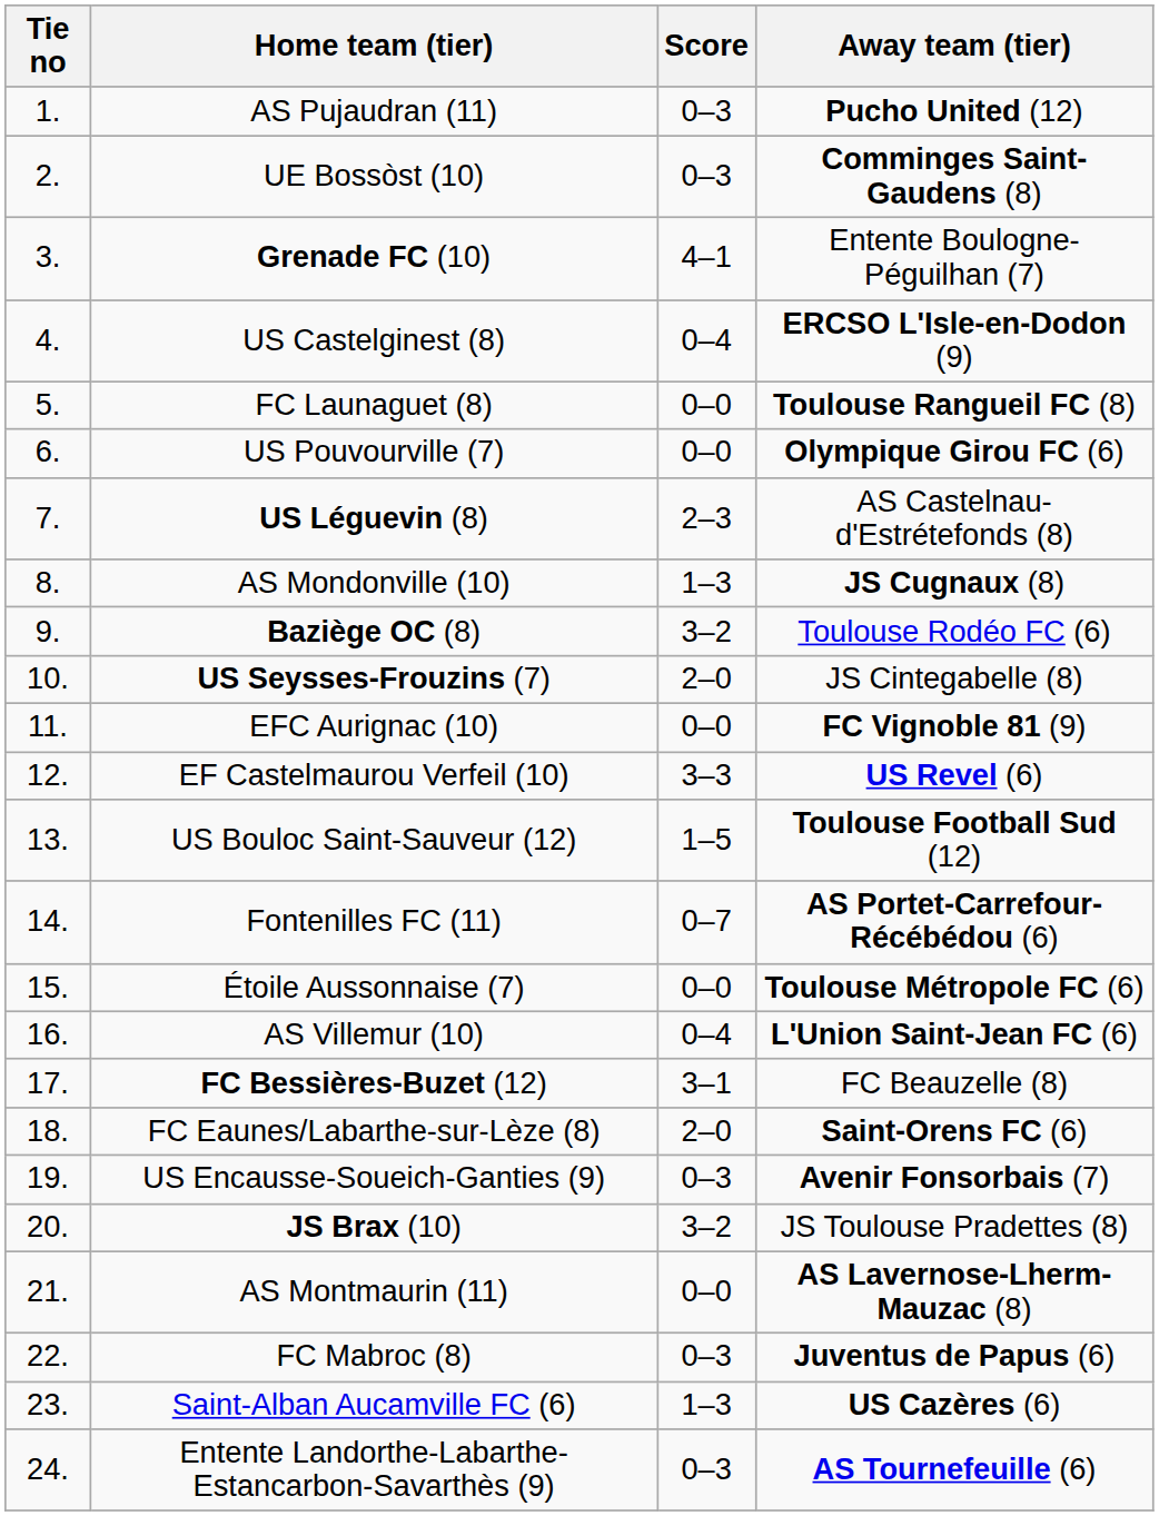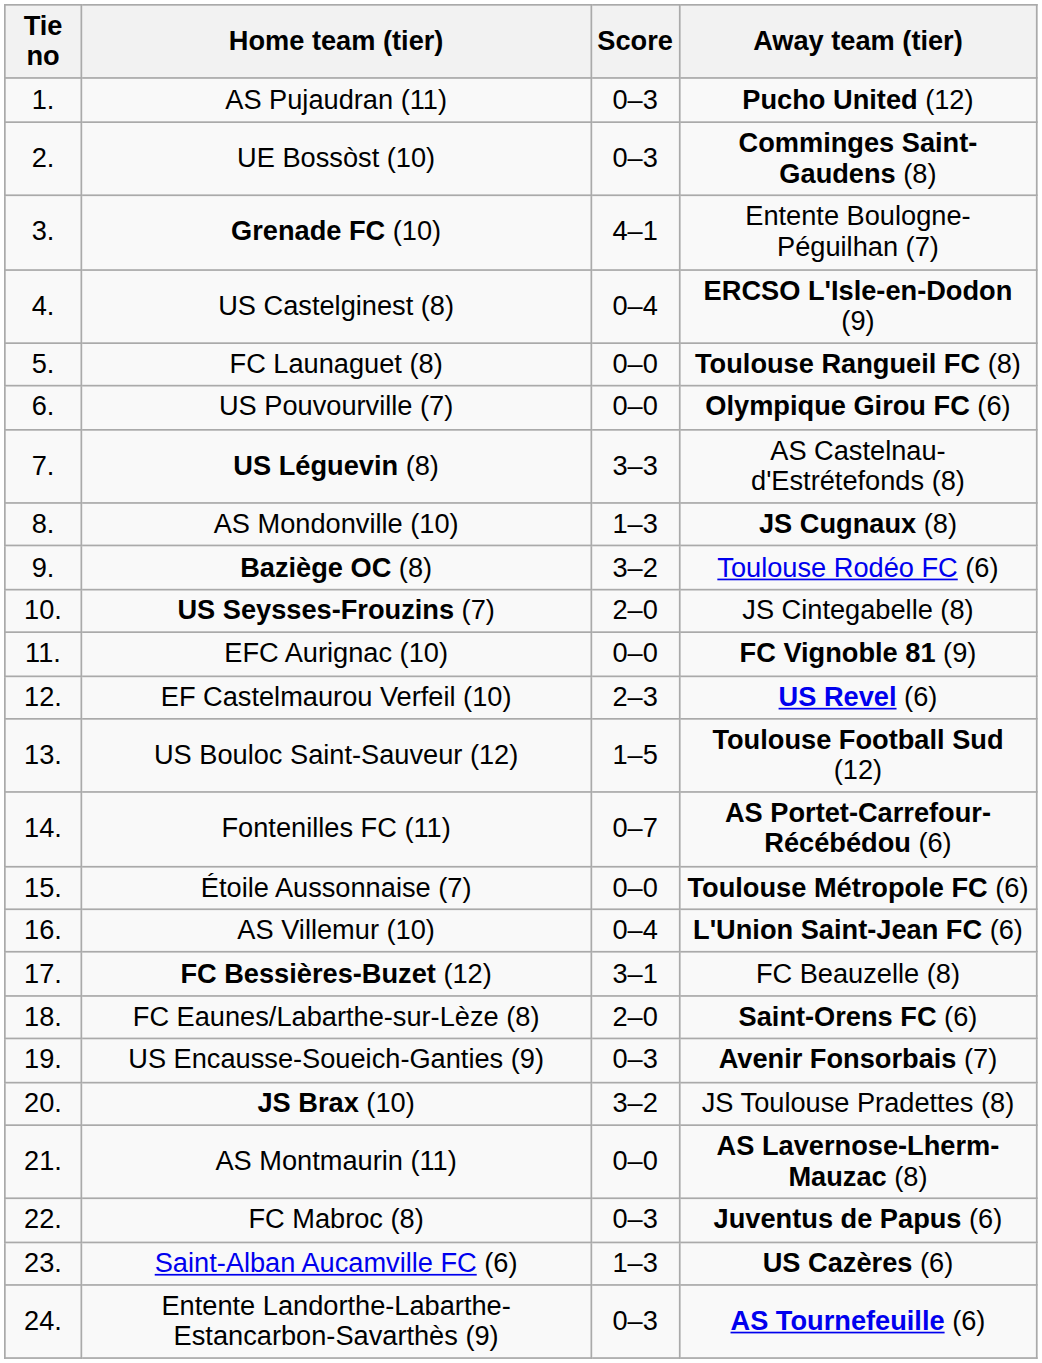 <table class="wikitable" style="text-align: center">
 <tr>
 <th>Tie no</th>
 <th>Home team (tier)</th>
 <th>Score</th>
 <th>Away team (tier)</th>
 </tr>
 <tr>
 <td>1.</td>
 <td>AS Pujaudran (11)</td>
 <td>0–3</td>
 <td><strong>Pucho United</strong> (12)</td>
 </tr>
 <tr>
 <td>2.</td>
 <td>UE Bossòst (10) </td>
 <td>0–3</td>
 <td><strong>Comminges Saint-Gaudens</strong> (8)</td>
 </tr>
 <tr>
 <td>3.</td>
 <td><strong>Grenade FC</strong> (10)</td>
 <td>4–1</td>
 <td>Entente Boulogne-Péguilhan (7)</td>
 </tr>
 <tr>
 <td>4.</td>
 <td>US Castelginest (8)</td>
 <td>0–4</td>
 <td><strong>ERCSO L'Isle-en-Dodon</strong> (9)</td>
 </tr>
 <tr>
 <td>5.</td>
 <td>FC Launaguet (8)</td>
 <td>0–0 </td>
 <td><strong>Toulouse Rangueil FC</strong> (8)</td>
 </tr>
 <tr>
 <td>6.</td>
 <td>US Pouvourville (7)</td>
 <td>0–0 </td>
 <td><strong>Olympique Girou FC</strong> (6)</td>
 </tr>
 <tr>
 <td>7.</td>
 <td><strong>US Léguevin</strong> (8)</td>
-<td>2–3</td>
+<td>3–3 </td>
 <td>AS Castelnau-d'Estrétefonds (8)</td>
 </tr>
 <tr>
 <td>8.</td>
 <td>AS Mondonville (10)</td>
 <td>1–3</td>
 <td><strong>JS Cugnaux</strong> (8)</td>
 </tr>
 <tr>
 <td>9.</td>
 <td><strong>Baziège OC</strong> (8)</td>
 <td>3–2</td>
 <td><a href='#'>Toulouse Rodéo FC</a> (6)</td>
 </tr>
 <tr>
 <td>10.</td>
 <td><strong>US Seysses-Frouzins</strong> (7)</td>
 <td>2–0</td>
 <td>JS Cintegabelle (8)</td>
 </tr>
 <tr>
 <td>11.</td>
 <td>EFC Aurignac (10)</td>
 <td>0–0 </td>
 <td><strong>FC Vignoble 81</strong> (9)</td>
 </tr>
 <tr>
 <td>12.</td>
 <td>EF Castelmaurou Verfeil (10)</td>
-<td>3–3 </td>
+<td>2–3</td>
 <td><strong><a href='#'>US Revel</a></strong> (6)</td>
 </tr>
 <tr>
 <td>13.</td>
 <td>US Bouloc Saint-Sauveur (12)</td>
 <td>1–5</td>
 <td><strong>Toulouse Football Sud</strong> (12)</td>
 </tr>
 <tr>
 <td>14.</td>
 <td>Fontenilles FC (11)</td>
 <td>0–7</td>
 <td><strong>AS Portet-Carrefour-Récébédou</strong> (6)</td>
 </tr>
 <tr>
 <td>15.</td>
 <td>Étoile Aussonnaise (7)</td>
 <td>0–0 </td>
 <td><strong>Toulouse Métropole FC</strong> (6)</td>
 </tr>
 <tr>
 <td>16.</td>
 <td>AS Villemur (10)</td>
 <td>0–4</td>
 <td><strong>L'Union Saint-Jean FC</strong> (6)</td>
 </tr>
 <tr>
 <td>17.</td>
 <td><strong>FC Bessières-Buzet</strong> (12)</td>
 <td>3–1</td>
 <td>FC Beauzelle (8)</td>
 </tr>
 <tr>
 <td>18.</td>
 <td>FC Eaunes/Labarthe-sur-Lèze (8)</td>
 <td>2–0</td>
 <td><strong>Saint-Orens FC</strong> (6)</td>
 </tr>
 <tr>
 <td>19.</td>
 <td>US Encausse-Soueich-Ganties (9)</td>
 <td>0–3</td>
 <td><strong>Avenir Fonsorbais</strong> (7)</td>
 </tr>
 <tr>
 <td>20.</td>
 <td><strong>JS Brax</strong> (10)</td>
 <td>3–2</td>
 <td>JS Toulouse Pradettes (8)</td>
 </tr>
 <tr>
 <td>21.</td>
 <td>AS Montmaurin (11)</td>
 <td>0–0 </td>
 <td><strong>AS Lavernose-Lherm-Mauzac</strong> (8)</td>
 </tr>
 <tr>
 <td>22.</td>
 <td>FC Mabroc (8)</td>
 <td>0–3</td>
 <td><strong>Juventus de Papus</strong> (6)</td>
 </tr>
 <tr>
 <td>23.</td>
 <td><a href='#'>Saint-Alban Aucamville FC</a> (6)</td>
 <td>1–3</td>
 <td><strong>US Cazères</strong> (6)</td>
 </tr>
 <tr>
 <td>24.</td>
 <td>Entente Landorthe-Labarthe-Estancarbon-Savarthès (9)</td>
 <td>0–3</td>
 <td><strong><a href='#'>AS Tournefeuille</a></strong> (6)</td>
 </tr>
 </table>
